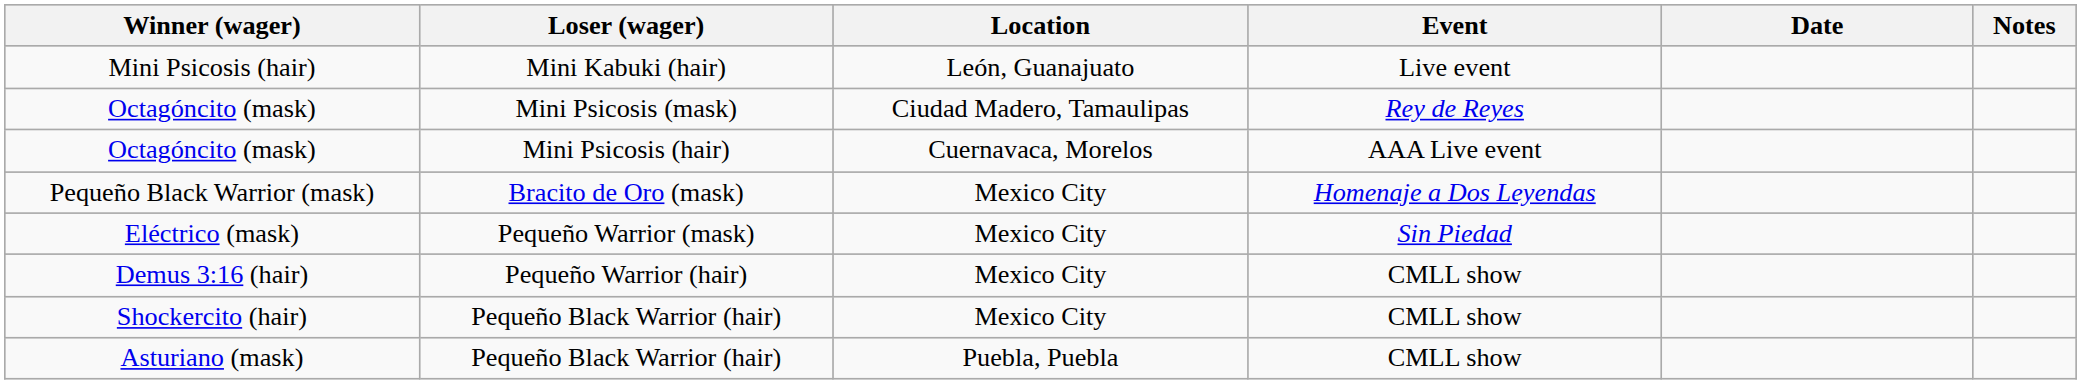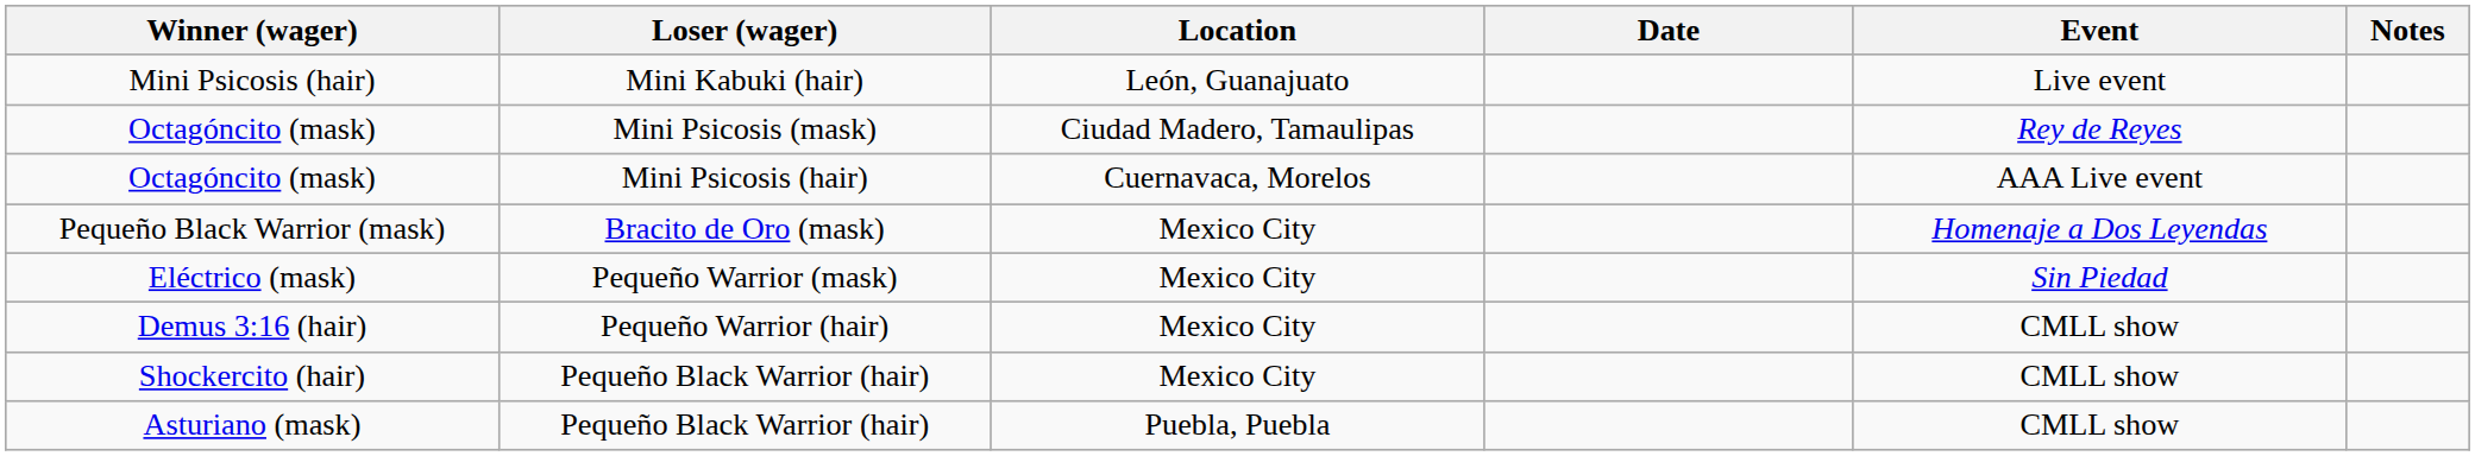 <table class="wikitable" width=100% style="text-align:center;">
 <tr>
 <th width=20%>Winner (wager)</th>
 <th width=20%>Loser (wager)</th>
 <th width=20%>Location</th>
+<th width=15%>Date</th>
 <th width=20%>Event</th>
-<th width=15%>Date</th>
 <th width=5%>Notes</th>
 </tr>
 <tr>
 <td>Mini Psicosis  (hair)</td>
 <td>Mini Kabuki (hair)</td>
 <td>León, Guanajuato</td>
+<td></td>
 <td>Live event</td>
-<td></td>
 <td></td>
 </tr>
 <tr>
 <td><a href='#'>Octagóncito</a> (mask)</td>
 <td>Mini Psicosis  (mask)</td>
 <td>Ciudad Madero, Tamaulipas</td>
+<td></td>
 <td><em><a href='#'>Rey de Reyes</a></em></td>
-<td></td>
 <td></td>
 </tr>
 <tr>
 <td><a href='#'>Octagóncito</a> (mask)</td>
 <td>Mini Psicosis  (hair)</td>
 <td>Cuernavaca, Morelos</td>
+<td></td>
 <td>AAA Live event</td>
-<td></td>
 <td></td>
 </tr>
 <tr>
 <td>Pequeño Black Warrior (mask)</td>
 <td><a href='#'>Bracito de Oro</a> (mask)</td>
 <td>Mexico City</td>
+<td></td>
 <td><em><a href='#'>Homenaje a Dos Leyendas</a></em></td>
-<td></td>
 <td></td>
 </tr>
 <tr>
 <td><a href='#'>Eléctrico</a> (mask)</td>
 <td>Pequeño Warrior (mask)</td>
 <td>Mexico City</td>
+<td></td>
 <td><em><a href='#'>Sin Piedad</a></em></td>
-<td></td>
 <td></td>
 </tr>
 <tr>
 <td><a href='#'>Demus 3:16</a> (hair)</td>
 <td>Pequeño Warrior (hair)</td>
 <td>Mexico City</td>
+<td></td>
 <td>CMLL show</td>
-<td></td>
 <td></td>
 </tr>
 <tr>
 <td><a href='#'>Shockercito</a> (hair)</td>
 <td>Pequeño Black Warrior (hair)</td>
 <td>Mexico City</td>
+<td></td>
 <td>CMLL show</td>
-<td></td>
 <td></td>
 </tr>
 <tr>
 <td><a href='#'>Asturiano</a> (mask)</td>
 <td>Pequeño Black Warrior (hair)</td>
 <td>Puebla, Puebla</td>
+<td></td>
 <td>CMLL show</td>
-<td></td>
 <td></td>
 </tr>
 </table>
